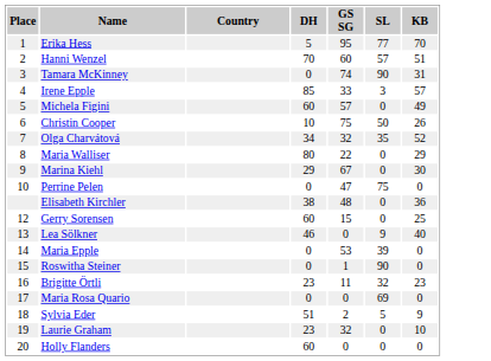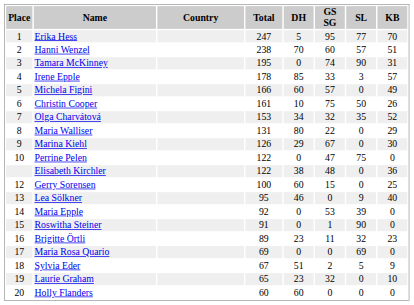 <table border="0" style="border: 1px solid #999; background-color:#FFFFFF; text-align:center; font-size:86%; line-height:15px;">
 <tr align="center" bgcolor="#CCCCCC">
 <th width=35>Place</th>
 <th width=170>Name</th>
 <th width=120>Country</th>
+<th width=50>Total</th>
 <th width=40>DH</th>
 <th width=40>GS<br>SG</th>
 <th width=40>SL</th>
 <th width=40>KB</th>
 </tr>
 <tr bgcolor="#EFEFEF">
 <td>1</td>
 <td align="left"><a href='#'>Erika Hess</a></td>
 <td align="left"></td>
+<td>247</td>
 <td>5</td>
 <td>95</td>
 <td>77</td>
 <td>70</td>
 </tr>
 <tr>
 <td>2</td>
 <td align="left"><a href='#'>Hanni Wenzel</a></td>
 <td align="left"></td>
+<td>238</td>
 <td>70</td>
 <td>60</td>
 <td>57</td>
 <td>51</td>
 </tr>
 <tr bgcolor="#EFEFEF">
 <td>3</td>
 <td align="left"><a href='#'>Tamara McKinney</a></td>
 <td align="left"></td>
+<td>195</td>
 <td>0</td>
 <td>74</td>
 <td>90</td>
 <td>31</td>
 </tr>
 <tr>
 <td>4</td>
 <td align="left"><a href='#'>Irene Epple</a></td>
 <td align="left"></td>
+<td>178</td>
 <td>85</td>
 <td>33</td>
 <td>3</td>
 <td>57</td>
 </tr>
 <tr bgcolor="#EFEFEF">
 <td>5</td>
 <td align="left"><a href='#'>Michela Figini</a></td>
 <td align="left"></td>
+<td>166</td>
 <td>60</td>
 <td>57</td>
 <td>0</td>
 <td>49</td>
 </tr>
 <tr>
 <td>6</td>
 <td align="left"><a href='#'>Christin Cooper</a></td>
 <td align="left"></td>
+<td>161</td>
 <td>10</td>
 <td>75</td>
 <td>50</td>
 <td>26</td>
 </tr>
 <tr bgcolor="#EFEFEF">
 <td>7</td>
 <td align="left"><a href='#'>Olga Charvátová</a></td>
 <td align="left"></td>
+<td>153</td>
 <td>34</td>
 <td>32</td>
 <td>35</td>
 <td>52</td>
 </tr>
 <tr>
 <td>8</td>
 <td align="left"><a href='#'>Maria Walliser</a></td>
 <td align="left"></td>
+<td>131</td>
 <td>80</td>
 <td>22</td>
 <td>0</td>
 <td>29</td>
 </tr>
 <tr bgcolor="#EFEFEF">
 <td>9</td>
 <td align="left"><a href='#'>Marina Kiehl</a></td>
 <td align="left"></td>
+<td>126</td>
 <td>29</td>
 <td>67</td>
 <td>0</td>
 <td>30</td>
 </tr>
 <tr>
 <td>10</td>
 <td align="left"><a href='#'>Perrine Pelen</a></td>
 <td align="left"></td>
+<td>122</td>
 <td>0</td>
 <td>47</td>
 <td>75</td>
 <td>0</td>
 </tr>
 <tr bgcolor="#EFEFEF">
 <td></td>
 <td align="left"><a href='#'>Elisabeth Kirchler</a></td>
 <td align="left"></td>
+<td>122</td>
 <td>38</td>
 <td>48</td>
 <td>0</td>
 <td>36</td>
 </tr>
 <tr>
 <td>12</td>
 <td align="left"><a href='#'>Gerry Sorensen</a></td>
 <td align="left"></td>
+<td>100</td>
 <td>60</td>
 <td>15</td>
 <td>0</td>
 <td>25</td>
 </tr>
 <tr bgcolor="#EFEFEF">
 <td>13</td>
 <td align="left"><a href='#'>Lea Sölkner</a></td>
 <td align="left"></td>
+<td>95</td>
 <td>46</td>
 <td>0</td>
 <td>9</td>
 <td>40</td>
 </tr>
 <tr>
 <td>14</td>
 <td align="left"><a href='#'>Maria Epple</a></td>
 <td align="left"></td>
+<td>92</td>
 <td>0</td>
 <td>53</td>
 <td>39</td>
 <td>0</td>
 </tr>
 <tr bgcolor="#EFEFEF">
 <td>15</td>
 <td align="left"><a href='#'>Roswitha Steiner</a></td>
 <td align="left"></td>
+<td>91</td>
 <td>0</td>
 <td>1</td>
 <td>90</td>
 <td>0</td>
 </tr>
 <tr>
 <td>16</td>
 <td align="left"><a href='#'>Brigitte Örtli</a></td>
 <td align="left"></td>
+<td>89</td>
 <td>23</td>
 <td>11</td>
 <td>32</td>
 <td>23</td>
 </tr>
 <tr bgcolor="#EFEFEF">
 <td>17</td>
 <td align="left"><a href='#'>Maria Rosa Quario</a></td>
 <td align="left"></td>
+<td>69</td>
 <td>0</td>
 <td>0</td>
 <td>69</td>
 <td>0</td>
 </tr>
 <tr>
 <td>18</td>
 <td align="left"><a href='#'>Sylvia Eder</a></td>
 <td align="left"></td>
+<td>67</td>
 <td>51</td>
 <td>2</td>
 <td>5</td>
 <td>9</td>
 </tr>
 <tr bgcolor="#EFEFEF">
 <td>19</td>
 <td align="left"><a href='#'>Laurie Graham</a></td>
 <td align="left"></td>
+<td>65</td>
 <td>23</td>
 <td>32</td>
 <td>0</td>
 <td>10</td>
 </tr>
 <tr>
 <td>20</td>
 <td align="left"><a href='#'>Holly Flanders</a></td>
 <td align="left"></td>
 <td>60</td>
+<td>60</td>
 <td>0</td>
 <td>0</td>
 <td>0</td>
 </tr>
 </table>
